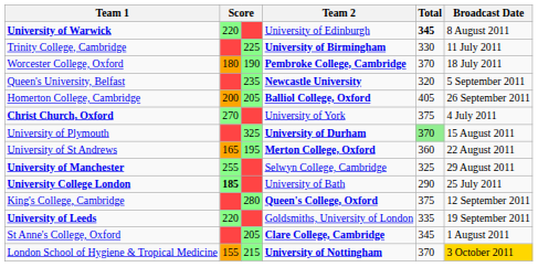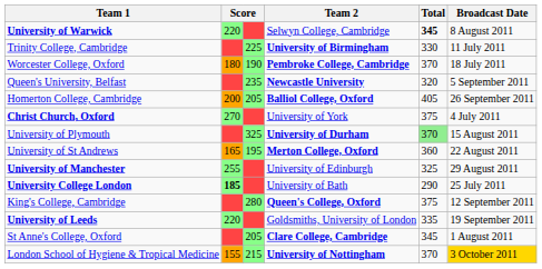 <table class="wikitable" border="1">
 <tr>
 <th>Team 1</th>
 <th colspan=2>Score</th>
 <th>Team 2</th>
 <th>Total</th>
 <th>Broadcast Date</th>
 </tr>
 <tr>
 <td><strong><a href='#'>University of Warwick</a></strong></td>
 <td style="background:#88ff88">220</td>
 <td style="background:#ff4444"></td>
-<td><a href='#'>University of Edinburgh</a></td>
+<td><a href='#'>Selwyn College, Cambridge</a></td>
 <td><strong>345</strong></td>
 <td>8 August 2011</td>
 </tr>
 <tr>
 <td><a href='#'>Trinity College, Cambridge</a></td>
 <td style="background:#ff4444"></td>
 <td style="background:#88ff88">225</td>
 <td><strong><a href='#'>University of Birmingham</a></strong></td>
 <td>330</td>
 <td>11 July 2011</td>
 </tr>
 <tr>
 <td><a href='#'>Worcester College, Oxford</a></td>
 <td style="background:orange">180</td>
 <td style="background:#88ff88">190</td>
 <td><strong><a href='#'>Pembroke College, Cambridge</a></strong></td>
 <td>370</td>
 <td>18 July 2011</td>
 </tr>
 <tr>
 <td><a href='#'>Queen's University, Belfast</a></td>
 <td style="background:#ff4444"></td>
 <td style="background:#88ff88">235</td>
 <td><strong><a href='#'>Newcastle University</a></strong></td>
 <td>320</td>
 <td>5 September 2011</td>
 </tr>
 <tr>
 <td><a href='#'>Homerton College, Cambridge</a></td>
 <td style="background:orange">200</td>
 <td style="background:#88ff88">205</td>
 <td><strong><a href='#'>Balliol College, Oxford</a></strong></td>
 <td>405</td>
 <td>26 September 2011</td>
 </tr>
 <tr>
 <td><strong><a href='#'>Christ Church, Oxford</a></strong></td>
 <td style="background:#88ff88">270</td>
 <td style="background:#ff4444"></td>
 <td><a href='#'>University of York</a></td>
 <td>375</td>
 <td>4 July 2011</td>
 </tr>
 <tr>
 <td><a href='#'>University of Plymouth</a></td>
 <td style="background:#ff4444"></td>
 <td style="background:#88ff88">325</td>
 <td><strong><a href='#'>University of Durham</a></strong></td>
 <td style="background: lightgreen;">370</td>
 <td>15 August 2011</td>
 </tr>
 <tr>
 <td><a href='#'>University of St Andrews</a></td>
 <td style="background:orange">165</td>
 <td style="background:#88ff88">195</td>
 <td><strong><a href='#'>Merton College, Oxford</a></strong></td>
 <td>360</td>
 <td>22 August 2011</td>
 </tr>
 <tr>
 <td><strong><a href='#'>University of Manchester</a></strong></td>
 <td style="background:#88ff88">255</td>
 <td style="background:#ff4444"></td>
-<td><a href='#'>Selwyn College, Cambridge</a></td>
+<td><a href='#'>University of Edinburgh</a></td>
 <td>325</td>
 <td>29 August 2011</td>
 </tr>
 <tr>
 <td><strong><a href='#'>University College London</a></strong></td>
 <td style="background:#88ff88"><strong>185</strong></td>
 <td style="background:#ff4444"></td>
 <td><a href='#'>University of Bath</a></td>
 <td>290</td>
 <td>25 July 2011</td>
 </tr>
 <tr>
 <td><a href='#'>King's College, Cambridge</a></td>
 <td style="background:#ff4444"></td>
 <td style="background:#88ff88">280</td>
 <td><strong><a href='#'>Queen's College, Oxford</a></strong></td>
 <td>375</td>
 <td>12 September 2011</td>
 </tr>
 <tr>
 <td><strong><a href='#'>University of Leeds</a></strong></td>
 <td style="background:#88ff88">220</td>
 <td style="background:#ff4444"></td>
 <td><a href='#'>Goldsmiths, University of London</a></td>
 <td>335</td>
 <td>19 September 2011</td>
 </tr>
 <tr>
 <td><a href='#'>St Anne's College, Oxford</a></td>
 <td style="background:#ff4444"></td>
 <td style="background:#88ff88">205</td>
 <td><strong><a href='#'>Clare College, Cambridge</a></strong></td>
 <td>345</td>
 <td>1 August 2011</td>
 </tr>
 <tr>
 <td><a href='#'>London School of Hygiene & Tropical Medicine</a></td>
 <td style="background:orange">155</td>
 <td style="background:#88ff88">215</td>
 <td><strong><a href='#'>University of Nottingham</a></strong></td>
 <td>370</td>
 <td style="background: gold;">3 October 2011</td>
 </tr>
 </table>
